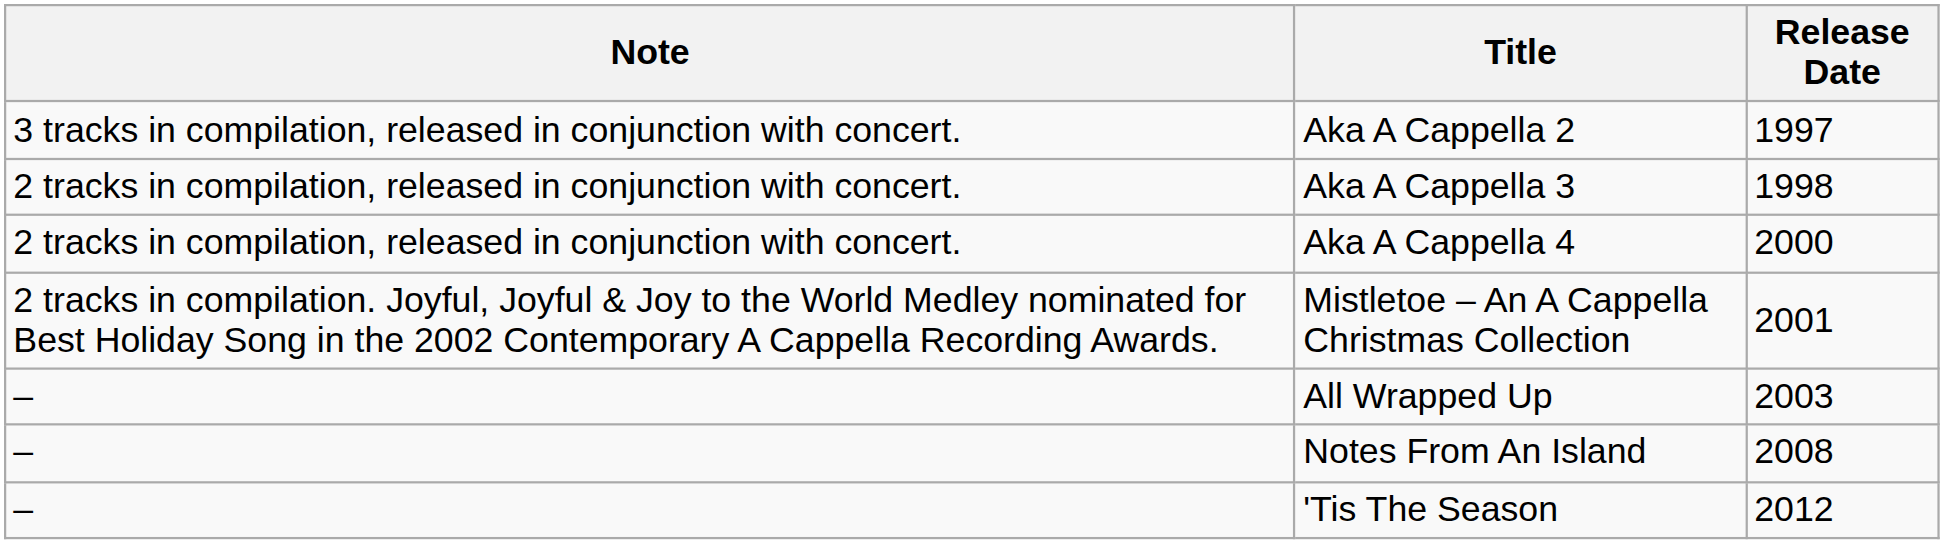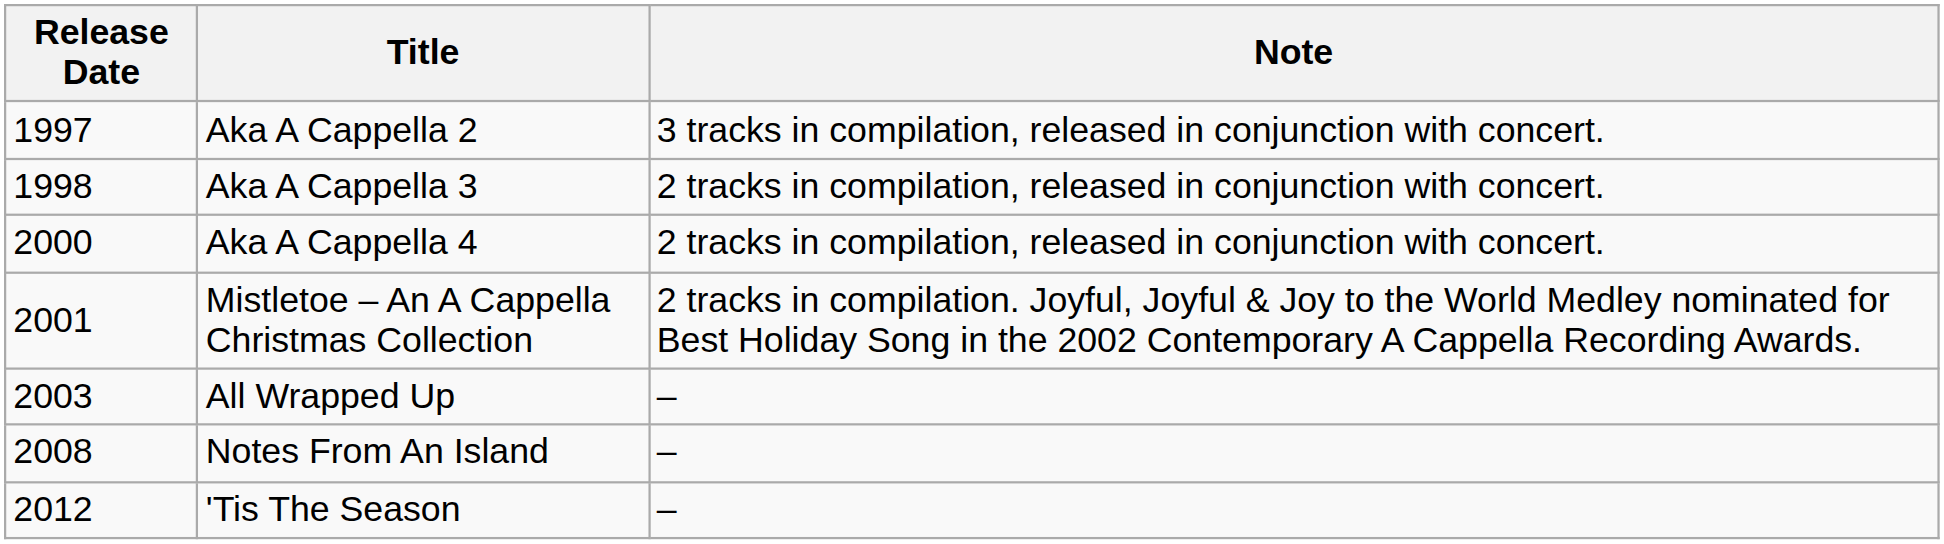 <table class="wikitable">
 <tr>
+<th>Release Date</th>
+<th>Title</th>
 <th>Note</th>
-<th>Title</th>
-<th>Release Date</th>
 </tr>
 <tr>
+<td>1997</td>
+<td>Aka A Cappella 2</td>
 <td>3 tracks in compilation, released in conjunction with concert.</td>
-<td>Aka A Cappella 2</td>
-<td>1997</td>
 </tr>
 <tr>
+<td>1998</td>
+<td>Aka A Cappella 3</td>
 <td>2 tracks in compilation, released in conjunction with concert.</td>
-<td>Aka A Cappella 3</td>
-<td>1998</td>
 </tr>
 <tr>
+<td>2000</td>
+<td>Aka A Cappella 4</td>
 <td>2 tracks in compilation, released in conjunction with concert.</td>
-<td>Aka A Cappella 4</td>
-<td>2000</td>
 </tr>
 <tr>
+<td>2001</td>
+<td>Mistletoe – An A Cappella Christmas Collection</td>
 <td>2 tracks in compilation. Joyful, Joyful & Joy to the World Medley nominated for Best Holiday Song in the 2002 Contemporary A Cappella Recording Awards.</td>
-<td>Mistletoe – An A Cappella Christmas Collection</td>
-<td>2001</td>
 </tr>
 <tr>
+<td>2003</td>
+<td>All Wrapped Up</td>
 <td>–</td>
-<td>All Wrapped Up</td>
-<td>2003</td>
 </tr>
 <tr>
+<td>2008</td>
+<td>Notes From An Island</td>
 <td>–</td>
-<td>Notes From An Island</td>
-<td>2008</td>
 </tr>
 <tr>
+<td>2012</td>
+<td>'Tis The Season</td>
 <td>–</td>
-<td>'Tis The Season</td>
-<td>2012</td>
 </tr>
 </table>
